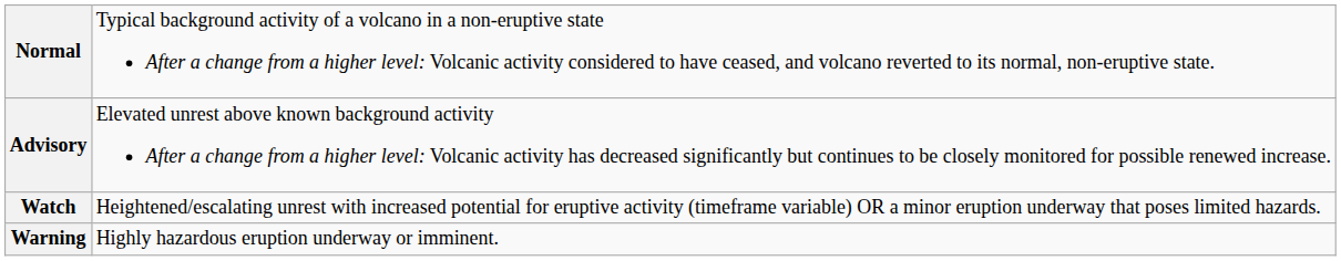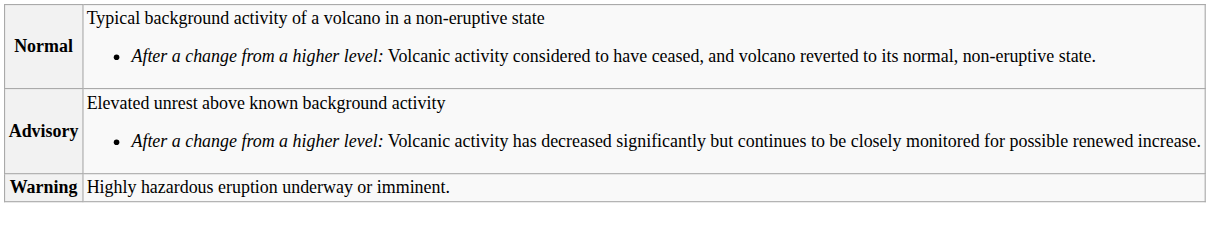 <table class="wikitable">
 <tr>
 <th>Normal</th>
 <td>Typical background activity of a volcano in a non-eruptive state<br><ul><li><em>After a change from a higher level:</em> Volcanic activity considered to have ceased, and volcano reverted to its normal, non-eruptive state.</li></ul></td>
 </tr>
 <tr>
 <th>Advisory</th>
 <td>Elevated unrest above known background activity<br><ul><li><em>After a change from a higher level:</em> Volcanic activity has decreased significantly but continues to be closely monitored for possible renewed increase.</li></ul></td>
 </tr>
 <tr>
-<th>Watch</th>
-<td>Heightened/escalating unrest with increased potential for eruptive activity (timeframe variable) OR a minor eruption underway that poses limited hazards.</td>
-</tr>
-<tr>
 <th>Warning</th>
 <td>Highly hazardous eruption underway or imminent.</td>
 </tr>
 </table>
